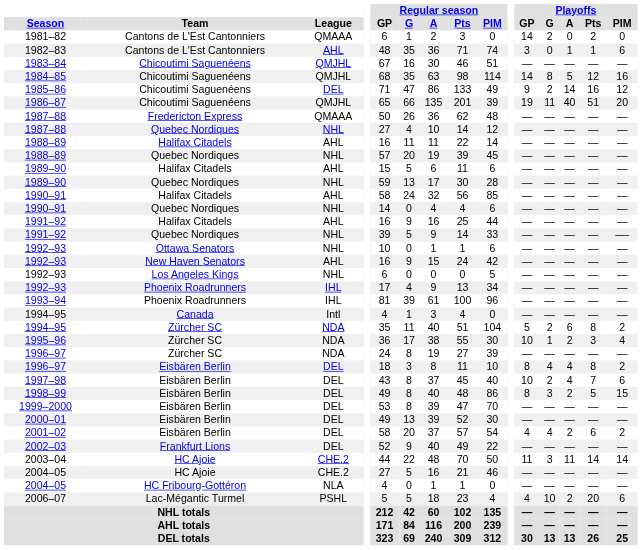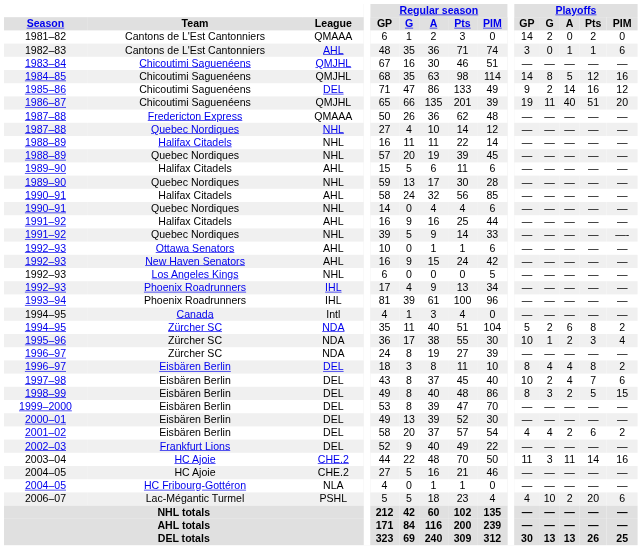 <table border="0" cellpadding="1" cellspacing="0" style="text-align:center; width:60em">
 <tr bgcolor="#e0e0e0">
 <th colspan="3" bgcolor="#ffffff"> </th>
 <th rowspan="99" bgcolor="#ffffff"> </th>
 <th colspan="5"><a href='#'>Regular season</a></th>
 <th rowspan="99" bgcolor="#ffffff"> </th>
 <th colspan="5"><a href='#'>Playoffs</a></th>
 </tr>
 <tr bgcolor="#e0e0e0">
 <th><a href='#'>Season</a></th>
 <th>Team</th>
 <th>League</th>
 <th>GP</th>
 <th><a href='#'>G</a></th>
 <th><a href='#'>A</a></th>
 <th><a href='#'>Pts</a></th>
 <th><a href='#'>PIM</a></th>
 <th>GP</th>
 <th>G</th>
 <th>A</th>
 <th>Pts</th>
 <th>PIM</th>
 </tr>
 <tr>
 <td>1981–82</td>
 <td>Cantons de L'Est Cantonniers</td>
 <td>QMAAA</td>
 <td>6</td>
 <td>1</td>
 <td>2</td>
 <td>3</td>
 <td>0</td>
 <td>14</td>
 <td>2</td>
 <td>0</td>
 <td>2</td>
 <td>0</td>
 </tr>
 <tr bgcolor="#f0f0f0">
 <td>1982–83</td>
 <td>Cantons de L'Est Cantonniers</td>
 <td><a href='#'>AHL</a></td>
 <td>48</td>
 <td>35</td>
 <td>36</td>
 <td>71</td>
 <td>74</td>
 <td>3</td>
 <td>0</td>
 <td>1</td>
 <td>1</td>
 <td>6</td>
 </tr>
 <tr>
 <td><a href='#'>1983–84</a></td>
 <td><a href='#'>Chicoutimi Saguenéens</a></td>
 <td><a href='#'>QMJHL</a></td>
 <td>67</td>
 <td>16</td>
 <td>30</td>
 <td>46</td>
 <td>51</td>
 <td>—</td>
 <td>—</td>
 <td>—</td>
 <td>—</td>
 <td>—</td>
 </tr>
 <tr bgcolor="#f0f0f0">
 <td><a href='#'>1984–85</a></td>
 <td>Chicoutimi Saguenéens</td>
 <td>QMJHL</td>
 <td>68</td>
 <td>35</td>
 <td>63</td>
 <td>98</td>
 <td>114</td>
 <td>14</td>
 <td>8</td>
 <td>5</td>
 <td>12</td>
 <td>16</td>
 </tr>
 <tr>
 <td><a href='#'>1985–86</a></td>
 <td>Chicoutimi Saguenéens</td>
 <td><a href='#'>DEL</a></td>
 <td>71</td>
 <td>47</td>
 <td>86</td>
 <td>133</td>
 <td>49</td>
 <td>9</td>
 <td>2</td>
 <td>14</td>
 <td>16</td>
 <td>12</td>
 </tr>
 <tr bgcolor="#f0f0f0">
 <td><a href='#'>1986–87</a></td>
 <td>Chicoutimi Saguenéens</td>
 <td>QMJHL</td>
 <td>65</td>
 <td>66</td>
 <td>135</td>
 <td>201</td>
 <td>39</td>
 <td>19</td>
 <td>11</td>
 <td>40</td>
 <td>51</td>
 <td>20</td>
 </tr>
 <tr>
 <td><a href='#'>1987–88</a></td>
 <td><a href='#'>Fredericton Express</a></td>
 <td>QMAAA</td>
 <td>50</td>
 <td>26</td>
 <td>36</td>
 <td>62</td>
 <td>48</td>
 <td>—</td>
 <td>—</td>
 <td>—</td>
 <td>—</td>
 <td>—</td>
 </tr>
 <tr bgcolor="#f0f0f0">
 <td><a href='#'>1987–88</a></td>
 <td><a href='#'>Quebec Nordiques</a></td>
 <td><a href='#'>NHL</a></td>
 <td>27</td>
 <td>4</td>
 <td>10</td>
 <td>14</td>
 <td>12</td>
 <td>—</td>
 <td>—</td>
 <td>—</td>
 <td>—</td>
 <td>—</td>
 </tr>
 <tr>
 <td><a href='#'>1988–89</a></td>
 <td><a href='#'>Halifax Citadels</a></td>
-<td>AHL</td>
+<td>NHL</td>
 <td>16</td>
 <td>11</td>
 <td>11</td>
 <td>22</td>
 <td>14</td>
 <td>—</td>
 <td>—</td>
 <td>—</td>
 <td>—</td>
 <td>—</td>
 </tr>
 <tr bgcolor="#f0f0f0">
 <td><a href='#'>1988–89</a></td>
 <td>Quebec Nordiques</td>
 <td>NHL</td>
 <td>57</td>
 <td>20</td>
 <td>19</td>
 <td>39</td>
 <td>45</td>
 <td>—</td>
 <td>—</td>
 <td>—</td>
 <td>—</td>
 <td>—</td>
 </tr>
 <tr>
 <td><a href='#'>1989–90</a></td>
 <td>Halifax Citadels</td>
 <td>AHL</td>
 <td>15</td>
 <td>5</td>
 <td>6</td>
 <td>11</td>
 <td>6</td>
 <td>—</td>
 <td>—</td>
 <td>—</td>
 <td>—</td>
 <td>—</td>
 </tr>
 <tr bgcolor="#f0f0f0">
 <td><a href='#'>1989–90</a></td>
 <td>Quebec Nordiques</td>
 <td>NHL</td>
 <td>59</td>
 <td>13</td>
 <td>17</td>
 <td>30</td>
 <td>28</td>
 <td>—</td>
 <td>—</td>
 <td>—</td>
 <td>—</td>
 <td>—</td>
 </tr>
 <tr>
 <td><a href='#'>1990–91</a></td>
 <td>Halifax Citadels</td>
 <td>AHL</td>
 <td>58</td>
 <td>24</td>
 <td>32</td>
 <td>56</td>
 <td>85</td>
 <td>—</td>
 <td>—</td>
 <td>—</td>
 <td>—</td>
 <td>—</td>
 </tr>
 <tr bgcolor="#f0f0f0">
 <td><a href='#'>1990–91</a></td>
 <td>Quebec Nordiques</td>
 <td>NHL</td>
 <td>14</td>
 <td>0</td>
 <td>4</td>
 <td>4</td>
 <td>6</td>
 <td>—</td>
 <td>—</td>
 <td>—</td>
 <td>—</td>
 <td>—</td>
 </tr>
 <tr>
 <td><a href='#'>1991–92</a></td>
 <td>Halifax Citadels</td>
 <td>AHL</td>
 <td>16</td>
 <td>9</td>
 <td>16</td>
 <td>25</td>
 <td>44</td>
 <td>—</td>
 <td>—</td>
 <td>—</td>
 <td>—</td>
 <td>—</td>
 </tr>
 <tr bgcolor="#f0f0f0">
 <td><a href='#'>1991–92</a></td>
 <td>Quebec Nordiques</td>
 <td>NHL</td>
 <td>39</td>
 <td>5</td>
 <td>9</td>
 <td>14</td>
 <td>33</td>
 <td>—</td>
 <td>—</td>
 <td>—</td>
 <td>—</td>
 <td>—-</td>
 </tr>
 <tr>
 <td><a href='#'>1992–93</a></td>
 <td><a href='#'>Ottawa Senators</a></td>
-<td>NHL</td>
+<td>AHL</td>
 <td>10</td>
 <td>0</td>
 <td>1</td>
 <td>1</td>
 <td>6</td>
 <td>—</td>
 <td>—</td>
 <td>—</td>
 <td>—</td>
 <td>—</td>
 </tr>
 <tr bgcolor="#f0f0f0">
 <td><a href='#'>1992–93</a></td>
 <td><a href='#'>New Haven Senators</a></td>
 <td>AHL</td>
 <td>16</td>
 <td>9</td>
 <td>15</td>
 <td>24</td>
 <td>42</td>
 <td>—</td>
 <td>—</td>
 <td>—</td>
 <td>—</td>
 <td>—</td>
 </tr>
 <tr>
 <td>1992–93</td>
 <td><a href='#'>Los Angeles Kings</a></td>
 <td>NHL</td>
 <td>6</td>
 <td>0</td>
 <td>0</td>
 <td>0</td>
 <td>5</td>
 <td>—</td>
 <td>—</td>
 <td>—</td>
 <td>—</td>
 <td>—</td>
 </tr>
 <tr bgcolor="#f0f0f0">
 <td><a href='#'>1992–93</a></td>
 <td><a href='#'>Phoenix Roadrunners</a></td>
 <td><a href='#'>IHL</a></td>
 <td>17</td>
 <td>4</td>
 <td>9</td>
 <td>13</td>
 <td>34</td>
 <td>—</td>
 <td>—</td>
 <td>—</td>
 <td>—</td>
 <td>—</td>
 </tr>
 <tr>
 <td><a href='#'>1993–94</a></td>
 <td>Phoenix Roadrunners</td>
 <td>IHL</td>
 <td>81</td>
 <td>39</td>
 <td>61</td>
 <td>100</td>
 <td>96</td>
 <td>—</td>
 <td>—</td>
 <td>—</td>
 <td>—</td>
 <td>—</td>
 </tr>
 <tr bgcolor="#f0f0f0">
 <td>1994–95</td>
 <td><a href='#'>Canada</a></td>
 <td>Intl</td>
 <td>4</td>
 <td>1</td>
 <td>3</td>
 <td>4</td>
 <td>0</td>
 <td>—</td>
 <td>—</td>
 <td>—</td>
 <td>—</td>
 <td>—</td>
 </tr>
 <tr>
 <td><a href='#'>1994–95</a></td>
 <td><a href='#'>Zürcher SC</a></td>
 <td><a href='#'>NDA</a></td>
 <td>35</td>
 <td>11</td>
 <td>40</td>
 <td>51</td>
 <td>104</td>
 <td>5</td>
 <td>2</td>
 <td>6</td>
 <td>8</td>
 <td>2</td>
 </tr>
 <tr bgcolor="#f0f0f0">
 <td><a href='#'>1995–96</a></td>
 <td>Zürcher SC</td>
 <td>NDA</td>
 <td>36</td>
 <td>17</td>
 <td>38</td>
 <td>55</td>
 <td>30</td>
 <td>10</td>
 <td>1</td>
 <td>2</td>
 <td>3</td>
 <td>4</td>
 </tr>
 <tr>
 <td><a href='#'>1996–97</a></td>
 <td>Zürcher SC</td>
 <td>NDA</td>
 <td>24</td>
 <td>8</td>
 <td>19</td>
 <td>27</td>
 <td>39</td>
 <td>—</td>
 <td>—</td>
 <td>—</td>
 <td>—</td>
 <td>—</td>
 </tr>
 <tr bgcolor="#f0f0f0">
 <td><a href='#'>1996–97</a></td>
 <td><a href='#'>Eisbären Berlin</a></td>
 <td><a href='#'>DEL</a></td>
 <td>18</td>
 <td>3</td>
 <td>8</td>
 <td>11</td>
 <td>10</td>
 <td>8</td>
 <td>4</td>
 <td>4</td>
 <td>8</td>
 <td>2</td>
 </tr>
 <tr>
 <td><a href='#'>1997–98</a></td>
 <td>Eisbären Berlin</td>
 <td>DEL</td>
 <td>43</td>
 <td>8</td>
 <td>37</td>
 <td>45</td>
 <td>40</td>
 <td>10</td>
 <td>2</td>
 <td>4</td>
 <td>7</td>
 <td>6</td>
 </tr>
 <tr bgcolor="#f0f0f0">
 <td><a href='#'>1998–99</a></td>
 <td>Eisbären Berlin</td>
 <td>DEL</td>
 <td>49</td>
 <td>8</td>
 <td>40</td>
 <td>48</td>
 <td>86</td>
 <td>8</td>
 <td>3</td>
 <td>2</td>
 <td>5</td>
 <td>15</td>
 </tr>
 <tr>
 <td><a href='#'>1999–2000</a></td>
 <td>Eisbären Berlin</td>
 <td>DEL</td>
 <td>53</td>
 <td>8</td>
 <td>39</td>
 <td>47</td>
 <td>70</td>
 <td>—</td>
 <td>—</td>
 <td>—</td>
 <td>—</td>
 <td>—</td>
 </tr>
 <tr bgcolor="#f0f0f0">
 <td><a href='#'>2000–01</a></td>
 <td>Eisbären Berlin</td>
 <td>DEL</td>
 <td>49</td>
 <td>13</td>
 <td>39</td>
 <td>52</td>
 <td>30</td>
 <td>—</td>
 <td>—</td>
 <td>—</td>
 <td>—</td>
 <td>—</td>
 </tr>
 <tr>
 <td><a href='#'>2001–02</a></td>
 <td>Eisbären Berlin</td>
 <td>DEL</td>
 <td>58</td>
 <td>20</td>
 <td>37</td>
 <td>57</td>
 <td>54</td>
 <td>4</td>
 <td>4</td>
 <td>2</td>
 <td>6</td>
 <td>2</td>
 </tr>
 <tr bgcolor="#f0f0f0">
 <td><a href='#'>2002–03</a></td>
 <td><a href='#'>Frankfurt Lions</a></td>
 <td>DEL</td>
 <td>52</td>
 <td>9</td>
 <td>40</td>
 <td>49</td>
 <td>22</td>
 <td>—</td>
 <td>—</td>
 <td>—</td>
 <td>—</td>
 <td>—</td>
 </tr>
 <tr>
 <td>2003–04</td>
 <td><a href='#'>HC Ajoie</a></td>
 <td><a href='#'>CHE.2</a></td>
 <td>44</td>
 <td>22</td>
 <td>48</td>
 <td>70</td>
 <td>50</td>
 <td>11</td>
 <td>3</td>
 <td>11</td>
 <td>14</td>
-<td>14</td>
+<td>16</td>
 </tr>
 <tr bgcolor="#f0f0f0">
 <td>2004–05</td>
 <td>HC Ajoie</td>
 <td>CHE.2</td>
 <td>27</td>
 <td>5</td>
 <td>16</td>
 <td>21</td>
 <td>46</td>
 <td>—</td>
 <td>—</td>
 <td>—</td>
 <td>—</td>
 <td>—</td>
 </tr>
 <tr>
 <td><a href='#'>2004–05</a></td>
 <td><a href='#'>HC Fribourg-Gottéron</a></td>
 <td>NLA</td>
 <td>4</td>
 <td>0</td>
 <td>1</td>
 <td>1</td>
 <td>0</td>
 <td>—</td>
 <td>—</td>
 <td>—</td>
 <td>—</td>
 <td>—</td>
 </tr>
 <tr bgcolor="#f0f0f0">
 <td>2006–07</td>
 <td>Lac-Mégantic Turmel</td>
 <td>PSHL</td>
 <td>5</td>
 <td>5</td>
 <td>18</td>
 <td>23</td>
 <td>4</td>
 <td>4</td>
 <td>10</td>
 <td>2</td>
 <td>20</td>
 <td>6</td>
 </tr>
 <tr bgcolor="#e0e0e0">
 <th colspan="3">NHL totals</th>
 <th>212</th>
 <th>42</th>
 <th>60</th>
 <th>102</th>
 <th>135</th>
 <th>—</th>
 <th>—</th>
 <th>—</th>
 <th>—</th>
 <th>—</th>
 </tr>
 <tr bgcolor="#e0e0e0">
 <th colspan="3">AHL totals</th>
 <th>171</th>
 <th>84</th>
 <th>116</th>
 <th>200</th>
 <th>239</th>
 <th>—</th>
 <th>—</th>
 <th>—</th>
 <th>—</th>
 <th>—</th>
 </tr>
 <tr bgcolor="#e0e0e0">
 <th colspan="3">DEL totals</th>
 <th>323</th>
 <th>69</th>
 <th>240</th>
 <th>309</th>
 <th>312</th>
 <th>30</th>
 <th>13</th>
 <th>13</th>
 <th>26</th>
 <th>25</th>
 </tr>
 </table>
